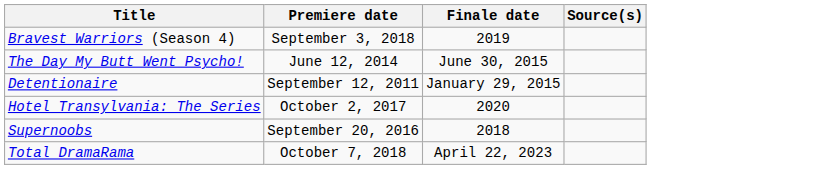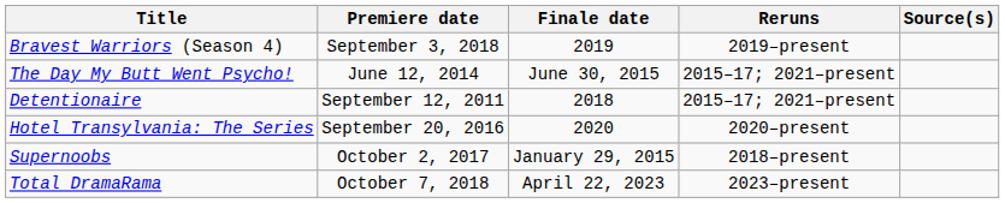 <table class="wikitable plainrowheaders sortable" style="text-align:center;">
 <tr>
 <th scope="col">Title</th>
 <th scope="col">Premiere date</th>
 <th scope="col">Finale date</th>
+<th scope="col">Reruns</th>
 <th class="unsortable">Source(s)</th>
 </tr>
 <tr>
 <td scope="row" style="text-align:left;"><em><a href='#'>Bravest Warriors</a></em> (Season 4)</td>
 <td>September 3, 2018</td>
 <td>2019</td>
+<td>2019–present</td>
 <td></td>
 </tr>
 <tr>
 <td scope="row" style="text-align:left;"><em><a href='#'>The Day My Butt Went Psycho!</a></em></td>
 <td>June 12, 2014</td>
 <td>June 30, 2015</td>
+<td>2015–17; 2021–present</td>
 <td></td>
 </tr>
 <tr>
 <td scope="row" style="text-align:left;"><em><a href='#'>Detentionaire</a></em></td>
 <td>September 12, 2011</td>
-<td>January 29, 2015</td>
+<td>2018</td>
+<td>2015–17; 2021–present</td>
 <td></td>
 </tr>
 <tr>
 <td scope="row" style="text-align:left;"><em><a href='#'>Hotel Transylvania: The Series</a></em></td>
-<td>October 2, 2017</td>
+<td>September 20, 2016</td>
 <td>2020</td>
+<td>2020–present</td>
 <td></td>
 </tr>
 <tr>
 <td scope="row" style="text-align:left;"><em><a href='#'>Supernoobs</a></em></td>
-<td>September 20, 2016</td>
-<td>2018</td>
+<td>October 2, 2017</td>
+<td>January 29, 2015</td>
+<td>2018–present</td>
 <td></td>
 </tr>
 <tr>
 <td scope="row" style="text-align:left;"><em><a href='#'>Total DramaRama</a></em></td>
 <td>October 7, 2018</td>
 <td>April 22, 2023</td>
+<td>2023–present</td>
 <td></td>
 </tr>
 </table>
